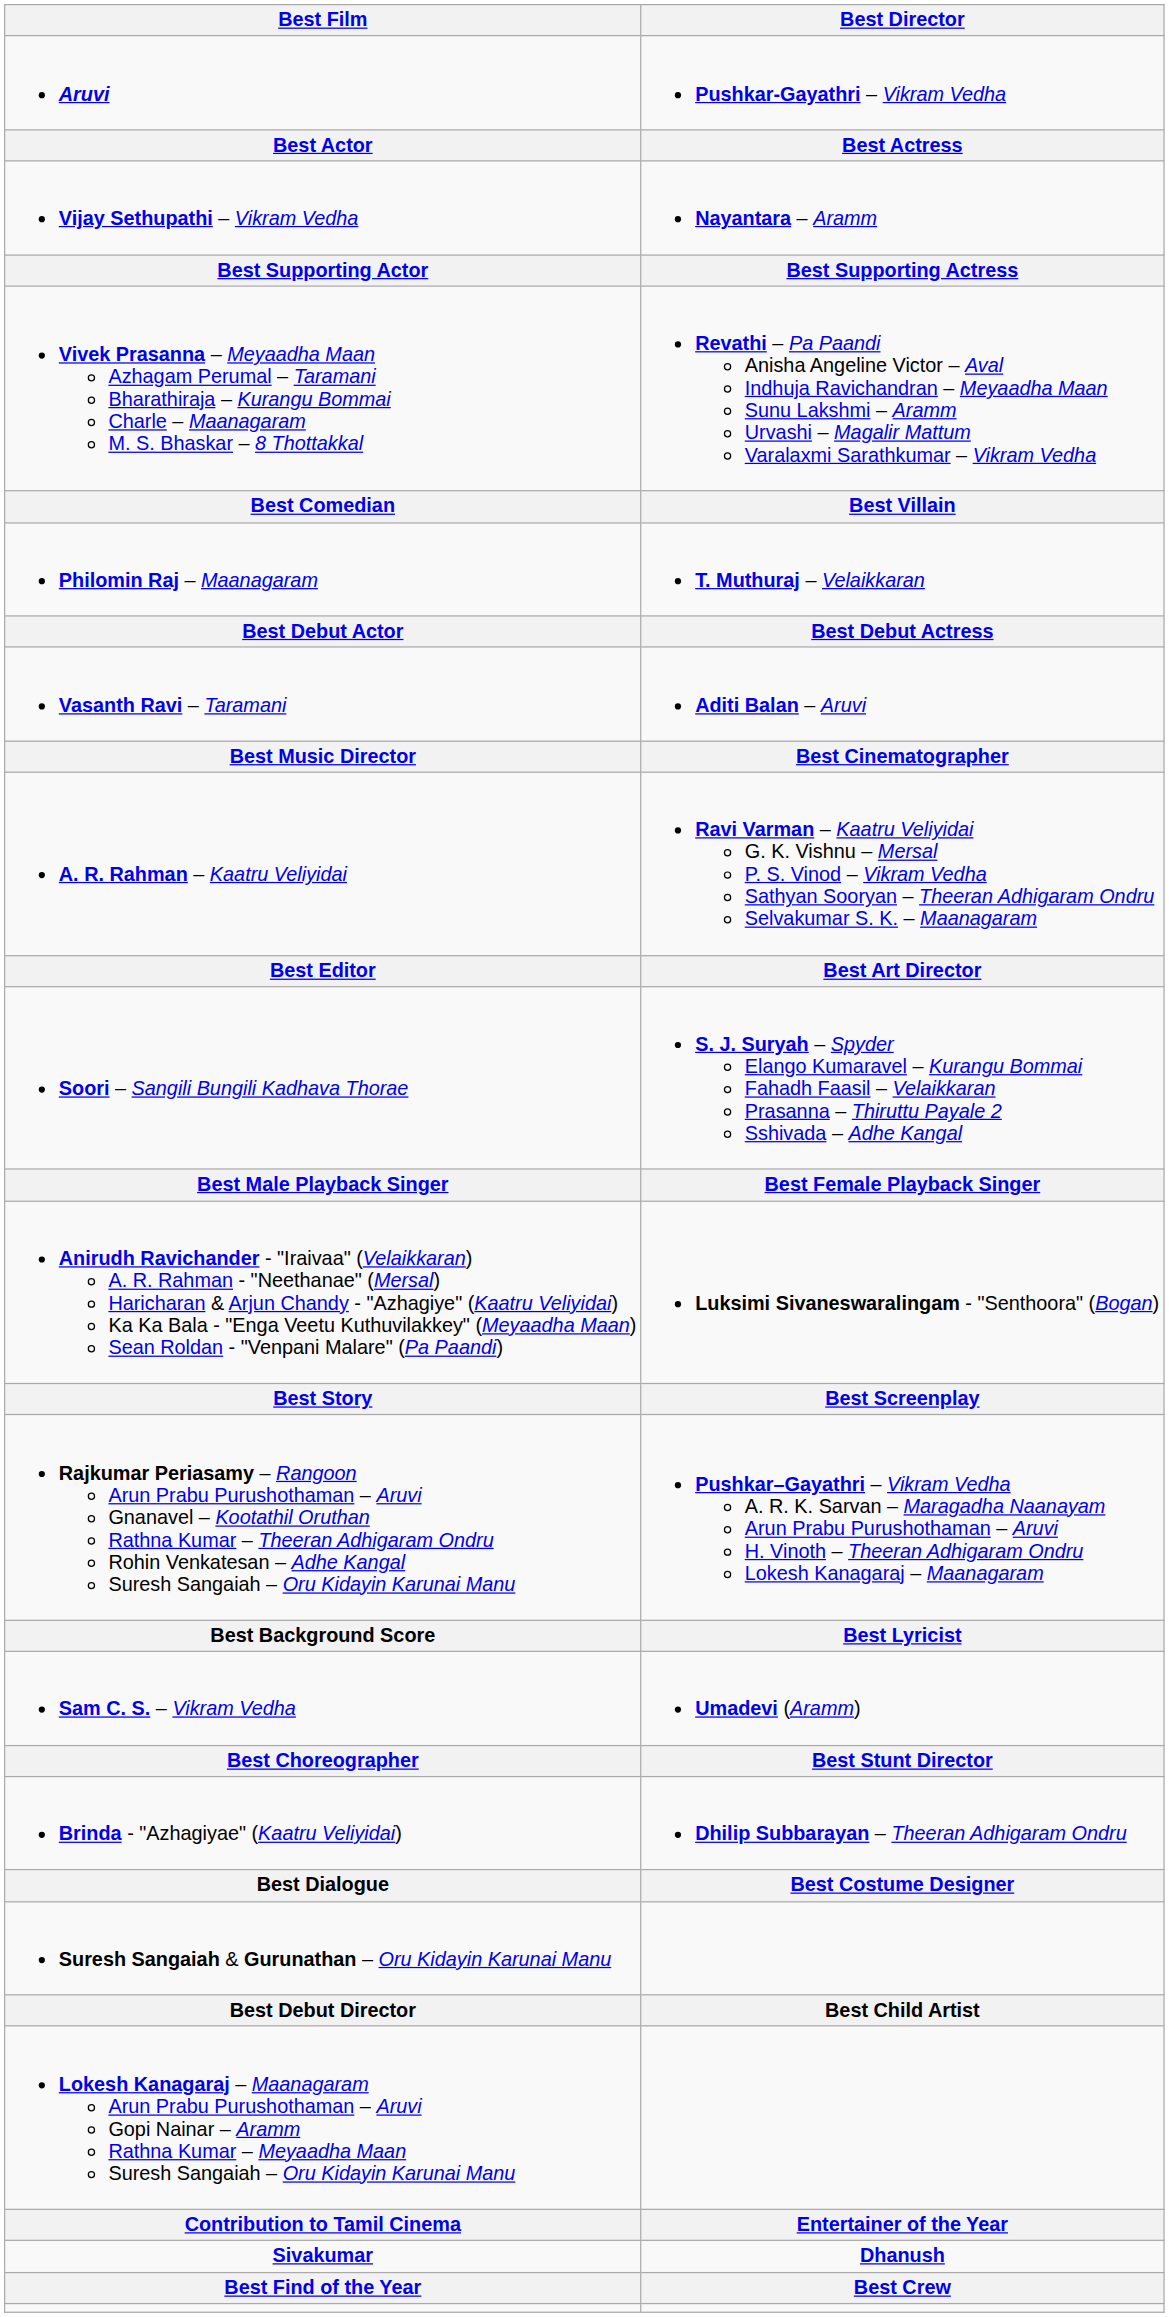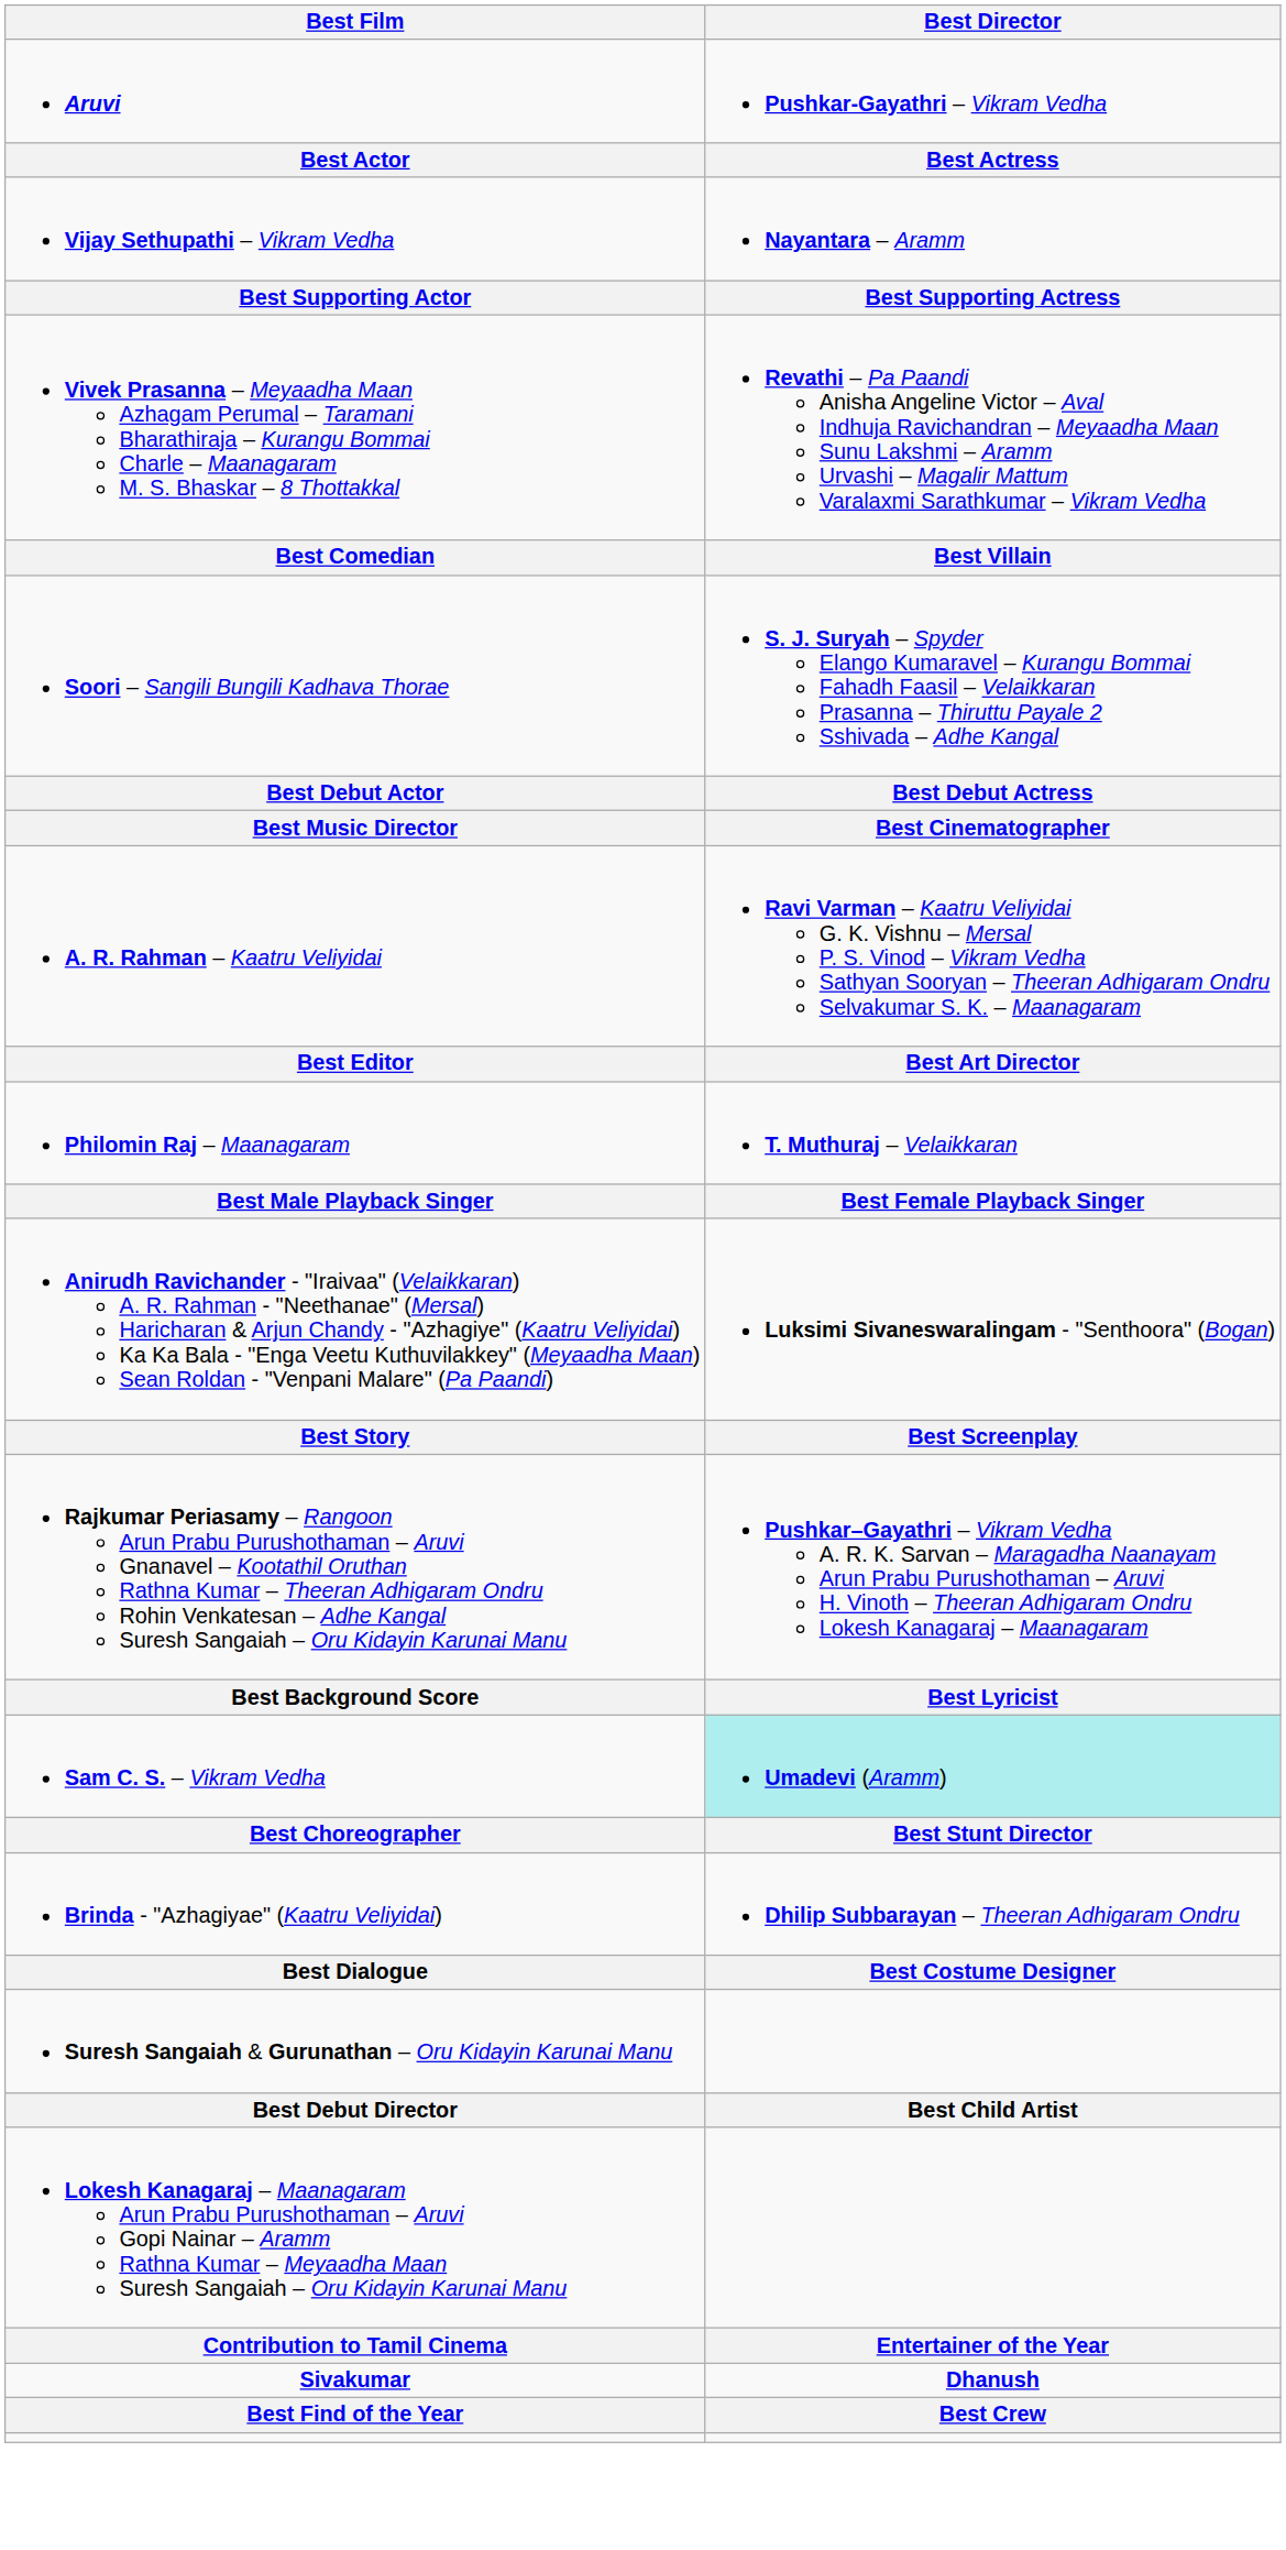 <table class="wikitable" |>
 <tr>
 <th align="center"><a href='#'>Best Film</a></th>
 <th align="center"><a href='#'>Best Director</a></th>
 </tr>
 <tr>
 <td><br><ul><li><strong><em><a href='#'>Aruvi</a></em></strong></li></ul></td>
 <td><br><ul><li><strong><a href='#'>Pushkar-Gayathri</a></strong> – <em><a href='#'>Vikram Vedha</a></em></li></ul></td>
 </tr>
 <tr>
 <th align="center"><a href='#'>Best Actor</a></th>
 <th align="center"><a href='#'>Best Actress</a></th>
 </tr>
 <tr>
 <td><br><ul><li><strong><a href='#'>Vijay Sethupathi</a></strong> – <em><a href='#'>Vikram Vedha</a></em></li></ul></td>
 <td><br><ul><li><strong><a href='#'>Nayantara</a></strong> – <em><a href='#'>Aramm</a></em></li></ul></td>
 </tr>
 <tr>
 <th align="center"><a href='#'>Best Supporting Actor</a></th>
 <th align="center"><a href='#'>Best Supporting Actress</a></th>
 </tr>
 <tr>
 <td><br><ul><li><strong><a href='#'>Vivek Prasanna</a></strong> – <em><a href='#'>Meyaadha Maan</a></em><ul><li><a href='#'>Azhagam Perumal</a> – <em><a href='#'>Taramani</a></em></li><li><a href='#'>Bharathiraja</a> – <em><a href='#'>Kurangu Bommai</a></em></li><li><a href='#'>Charle</a> – <em><a href='#'>Maanagaram</a></em></li><li><a href='#'>M. S. Bhaskar</a> – <em><a href='#'>8 Thottakkal</a></em></li></ul></li></ul></td>
 <td><br><ul><li><strong><a href='#'>Revathi</a></strong> – <em><a href='#'>Pa Paandi</a></em><ul><li>Anisha Angeline Victor – <em><a href='#'>Aval</a></em></li><li><a href='#'>Indhuja Ravichandran</a> – <em><a href='#'>Meyaadha Maan</a></em></li><li><a href='#'>Sunu Lakshmi</a> – <em><a href='#'>Aramm</a></em></li><li><a href='#'>Urvashi</a> – <em><a href='#'>Magalir Mattum</a></em></li><li><a href='#'>Varalaxmi Sarathkumar</a> – <em><a href='#'>Vikram Vedha</a></em></li></ul></li></ul></td>
 </tr>
 <tr>
 <th align="center"><a href='#'>Best Comedian</a></th>
 <th align="center"><a href='#'>Best Villain</a></th>
 </tr>
 <tr>
-<td><br><ul><li><strong><a href='#'>Philomin Raj</a></strong> – <em><a href='#'>Maanagaram</a></em></li></ul></td>
-<td><br><ul><li><strong><a href='#'>T. Muthuraj</a></strong> – <em><a href='#'>Velaikkaran</a></em></li></ul></td>
+<td><br><ul><li><strong><a href='#'>Soori</a></strong> – <em><a href='#'>Sangili Bungili Kadhava Thorae</a></em></li></ul></td>
+<td><br><ul><li><strong><a href='#'>S. J. Suryah</a></strong> – <em><a href='#'>Spyder</a></em><ul><li><a href='#'>Elango Kumaravel</a> – <em><a href='#'>Kurangu Bommai</a></em></li><li><a href='#'>Fahadh Faasil</a> – <em><a href='#'>Velaikkaran</a></em></li><li><a href='#'>Prasanna</a> – <em><a href='#'>Thiruttu Payale 2</a></em></li><li><a href='#'>Sshivada</a> – <em><a href='#'>Adhe Kangal</a></em></li></ul></li></ul></td>
 </tr>
 <tr>
 <th align="center"><a href='#'>Best Debut Actor</a></th>
 <th align="center"><a href='#'>Best Debut Actress</a></th>
-</tr>
-<tr>
-<td><br><ul><li><strong><a href='#'>Vasanth Ravi</a></strong> – <em><a href='#'>Taramani</a></em></li></ul></td>
-<td><br><ul><li><strong><a href='#'>Aditi Balan</a></strong> – <em><a href='#'>Aruvi</a></em></li></ul></td>
 </tr>
 <tr>
 <th align="center"><a href='#'>Best Music Director</a></th>
 <th align="center"><a href='#'>Best Cinematographer</a></th>
 </tr>
 <tr>
 <td><br><ul><li><strong><a href='#'>A. R. Rahman</a></strong> – <em><a href='#'>Kaatru Veliyidai</a></em></li></ul></td>
 <td><br><ul><li><strong><a href='#'>Ravi Varman</a></strong> – <em><a href='#'>Kaatru Veliyidai</a></em><ul><li>G. K. Vishnu – <em><a href='#'>Mersal</a></em></li><li><a href='#'>P. S. Vinod</a> – <em><a href='#'>Vikram Vedha</a></em></li><li><a href='#'>Sathyan Sooryan</a> – <em><a href='#'>Theeran Adhigaram Ondru</a></em></li><li><a href='#'>Selvakumar S. K.</a> – <em><a href='#'>Maanagaram</a></em></li></ul></li></ul></td>
 </tr>
 <tr>
 <th align="center"><a href='#'>Best Editor</a></th>
 <th align="center"><a href='#'>Best Art Director</a></th>
 </tr>
 <tr>
-<td><br><ul><li><strong><a href='#'>Soori</a></strong> – <em><a href='#'>Sangili Bungili Kadhava Thorae</a></em></li></ul></td>
-<td><br><ul><li><strong><a href='#'>S. J. Suryah</a></strong> – <em><a href='#'>Spyder</a></em><ul><li><a href='#'>Elango Kumaravel</a> – <em><a href='#'>Kurangu Bommai</a></em></li><li><a href='#'>Fahadh Faasil</a> – <em><a href='#'>Velaikkaran</a></em></li><li><a href='#'>Prasanna</a> – <em><a href='#'>Thiruttu Payale 2</a></em></li><li><a href='#'>Sshivada</a> – <em><a href='#'>Adhe Kangal</a></em></li></ul></li></ul></td>
+<td><br><ul><li><strong><a href='#'>Philomin Raj</a></strong> – <em><a href='#'>Maanagaram</a></em></li></ul></td>
+<td><br><ul><li><strong><a href='#'>T. Muthuraj</a></strong> – <em><a href='#'>Velaikkaran</a></em></li></ul></td>
 </tr>
 <tr>
 <th align="center"><a href='#'>Best Male Playback Singer</a></th>
 <th align="center"><a href='#'>Best Female Playback Singer</a></th>
 </tr>
 <tr>
 <td><br><ul><li><strong><a href='#'>Anirudh Ravichander</a></strong> - "Iraivaa" (<em><a href='#'>Velaikkaran</a></em>)<ul><li><a href='#'>A. R. Rahman</a> - "Neethanae" (<em><a href='#'>Mersal</a></em>)</li><li><a href='#'>Haricharan</a> & <a href='#'>Arjun Chandy</a> - "Azhagiye" (<em><a href='#'>Kaatru Veliyidai</a></em>)</li><li>Ka Ka Bala - "Enga Veetu Kuthuvilakkey" (<em><a href='#'>Meyaadha Maan</a></em>)</li><li><a href='#'>Sean Roldan</a> - "Venpani Malare" (<em><a href='#'>Pa Paandi</a></em>)</li></ul></li></ul></td>
 <td><br><ul><li><strong>Luksimi Sivaneswaralingam</strong> - "Senthoora" (<em><a href='#'>Bogan</a></em>)</li></ul></td>
 </tr>
 <tr>
 <th align="center"><a href='#'>Best Story</a></th>
 <th align="center"><a href='#'>Best Screenplay</a></th>
 </tr>
 <tr>
 <td><br><ul><li><strong>Rajkumar Periasamy</strong> – <em><a href='#'>Rangoon</a></em><ul><li><a href='#'>Arun Prabu Purushothaman</a> – <em><a href='#'>Aruvi</a></em></li><li>Gnanavel – <em><a href='#'>Kootathil Oruthan</a></em></li><li><a href='#'>Rathna Kumar</a> – <em><a href='#'>Theeran Adhigaram Ondru</a></em></li><li>Rohin Venkatesan – <em><a href='#'>Adhe Kangal</a></em></li><li>Suresh Sangaiah – <em><a href='#'>Oru Kidayin Karunai Manu</a></em></li></ul></li></ul></td>
 <td><br><ul><li><strong><a href='#'>Pushkar–Gayathri</a></strong> – <em><a href='#'>Vikram Vedha</a></em><ul><li>A. R. K. Sarvan – <em><a href='#'>Maragadha Naanayam</a></em></li><li><a href='#'>Arun Prabu Purushothaman</a> – <em><a href='#'>Aruvi</a></em></li><li><a href='#'>H. Vinoth</a> – <em><a href='#'>Theeran Adhigaram Ondru</a></em></li><li><a href='#'>Lokesh Kanagaraj</a> – <em><a href='#'>Maanagaram</a></em></li></ul></li></ul></td>
 </tr>
 <tr>
 <th align="center">Best Background Score</th>
 <th align="center"><a href='#'>Best Lyricist</a></th>
 </tr>
 <tr>
 <td><br><ul><li><strong><a href='#'>Sam C. S.</a></strong> – <em><a href='#'>Vikram Vedha</a></em></li></ul></td>
-<td><br><ul><li><strong><a href='#'>Umadevi</a></strong> (<em><a href='#'>Aramm</a></em>)</li></ul></td>
+<td style="background: paleturquoise;"><br><ul><li><strong><a href='#'>Umadevi</a></strong> (<em><a href='#'>Aramm</a></em>)</li></ul></td>
 </tr>
 <tr>
 <th align="center"><a href='#'>Best Choreographer</a></th>
 <th align="center"><a href='#'>Best Stunt Director</a></th>
 </tr>
 <tr>
 <td><br><ul><li><strong><a href='#'>Brinda</a></strong> - "Azhagiyae" (<em><a href='#'>Kaatru Veliyidai</a></em>)</li></ul></td>
 <td><br><ul><li><strong><a href='#'>Dhilip Subbarayan</a></strong> – <em><a href='#'>Theeran Adhigaram Ondru</a></em></li></ul></td>
 </tr>
 <tr>
 <th align="center">Best Dialogue</th>
 <th align="center"><a href='#'>Best Costume Designer</a></th>
 </tr>
 <tr>
 <td><br><ul><li><strong>Suresh Sangaiah</strong> & <strong>Gurunathan</strong> – <em><a href='#'>Oru Kidayin Karunai Manu</a></em></li></ul></td>
 <td></td>
 </tr>
 <tr>
 <th align="center">Best Debut Director</th>
 <th align="center">Best Child Artist</th>
 </tr>
 <tr>
 <td><br><ul><li><strong><a href='#'>Lokesh Kanagaraj</a></strong> – <em><a href='#'>Maanagaram</a></em><ul><li><a href='#'>Arun Prabu Purushothaman</a> – <em><a href='#'>Aruvi</a></em></li><li>Gopi Nainar – <em><a href='#'>Aramm</a></em></li><li><a href='#'>Rathna Kumar</a> – <em><a href='#'>Meyaadha Maan</a></em></li><li>Suresh Sangaiah – <em><a href='#'>Oru Kidayin Karunai Manu</a></em></li></ul></li></ul></td>
 <td></td>
 </tr>
 <tr>
 <th align="center"><a href='#'>Contribution to Tamil Cinema</a></th>
 <th align="center"><a href='#'>Entertainer of the Year</a></th>
 </tr>
 <tr>
 <td align="center"><strong><a href='#'>Sivakumar</a></strong></td>
 <td align="center"><strong><a href='#'>Dhanush</a></strong></td>
 </tr>
 <tr>
 <th align="center"><a href='#'>Best Find of the Year</a></th>
 <th align="center"><a href='#'>Best Crew</a></th>
 </tr>
 <tr>
 <td></td>
 <td></td>
 </tr>
 </table>
